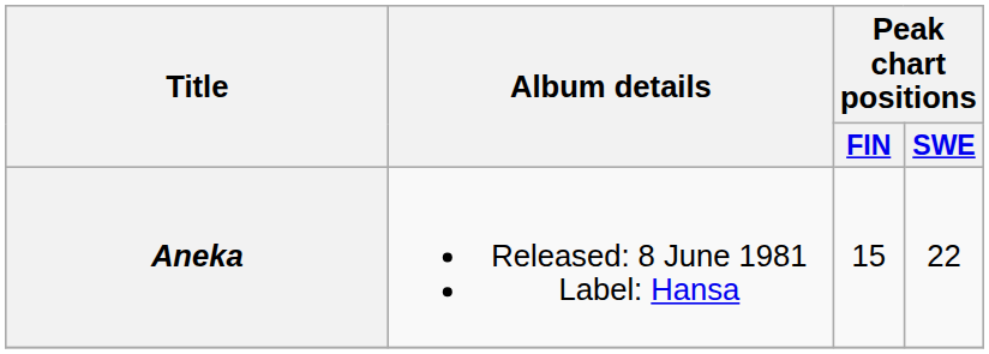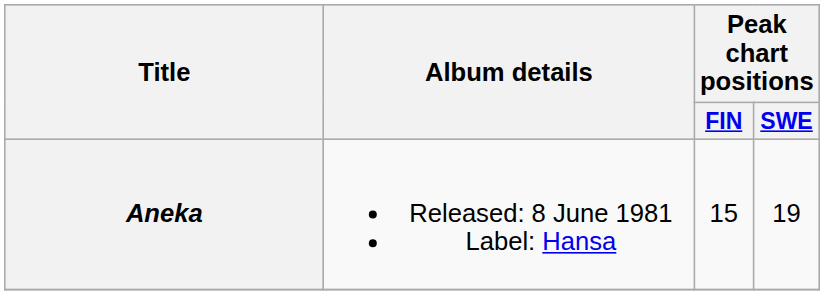 <table class="wikitable plainrowheaders" style="text-align:center;">
 <tr>
 <th scope="col" rowspan="2" style="width:12em;">Title</th>
 <th scope="col" rowspan="2" style="width:14em;">Album details</th>
 <th scope="col" colspan="2">Peak chart positions</th>
 </tr>
 <tr>
 <th scope="col" style="width:2em;font-size:90%;"><a href='#'>FIN</a><br></th>
 <th scope="col" style="width:2em;font-size:90%;"><a href='#'>SWE</a><br></th>
 </tr>
 <tr>
 <th scope="row"><em>Aneka</em></th>
 <td><br><ul><li>Released: 8 June 1981</li><li>Label: <a href='#'>Hansa</a></li></ul></td>
 <td>15</td>
-<td>22</td>
+<td>19</td>
 </tr>
 <tr>
 </tr>
 </table>
